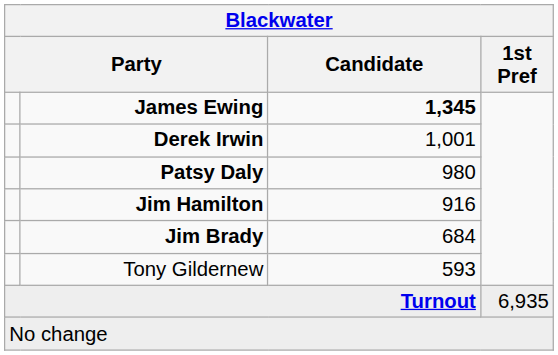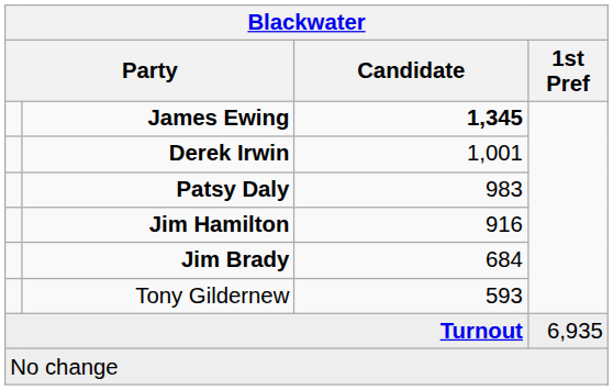 <table class="wikitable">
 <tr>
 <th colspan="4" align="center"><a href='#'>Blackwater</a></th>
 </tr>
 <tr>
 <th colspan="2" align="center" width=200>Party</th>
 <th width=160>Candidate</th>
 <th width=50>1st Pref</th>
 </tr>
 <tr>
 <td></td>
 <td align="right"><strong>James Ewing</strong></td>
 <td align="right"><strong>1,345</strong></td>
 </tr>
 <tr>
 <td></td>
 <td align="right"><strong>Derek Irwin</strong></td>
 <td align="right">1,001</td>
 </tr>
 <tr>
 <td></td>
 <td align="right"><strong>Patsy Daly</strong></td>
-<td align="right">980</td>
+<td align="right">983</td>
 </tr>
 <tr>
 <td></td>
 <td align="right"><strong>Jim Hamilton</strong></td>
 <td align="right">916</td>
 </tr>
 <tr>
 <td></td>
 <td align="right"><strong>Jim Brady</strong></td>
 <td align="right">684</td>
 </tr>
 <tr>
 <td></td>
 <td align="right">Tony Gildernew</td>
 <td align="right">593</td>
 </tr>
 <tr bgcolor="EEEEEE">
 <td colspan=3 align="right"><strong><a href='#'>Turnout</a></strong></td>
 <td align="right">6,935</td>
 </tr>
 <tr>
 <td colspan=4 bgcolor="EEEEEE">No change</td>
 </tr>
 </table>
